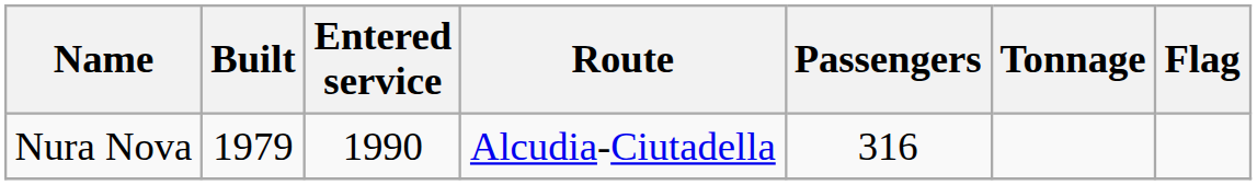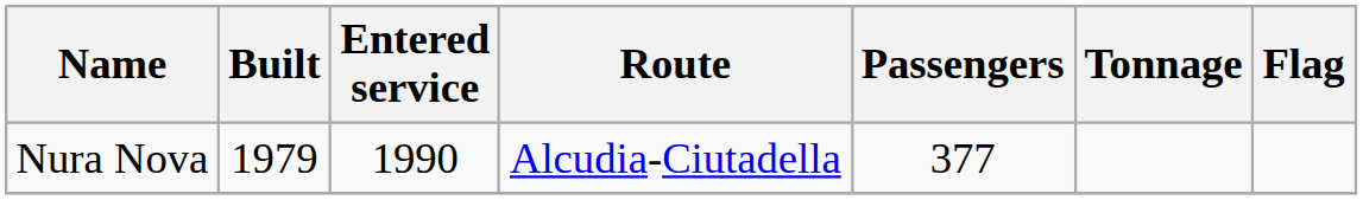 <table class="wikitable">
 <tr>
 <th>Name</th>
 <th>Built</th>
 <th>Entered<br>service</th>
 <th>Route</th>
 <th>Passengers</th>
 <th>Tonnage</th>
 <th>Flag</th>
 </tr>
 <tr>
 <td>Nura Nova</td>
 <td align="Center">1979</td>
 <td align="Center">1990</td>
 <td><a href='#'>Alcudia</a>-<a href='#'>Ciutadella</a></td>
-<td align="Center">316</td>
+<td align="Center">377</td>
 <td align="Center"></td>
 <td></td>
 </tr>
 <tr>
 </tr>
 </table>
